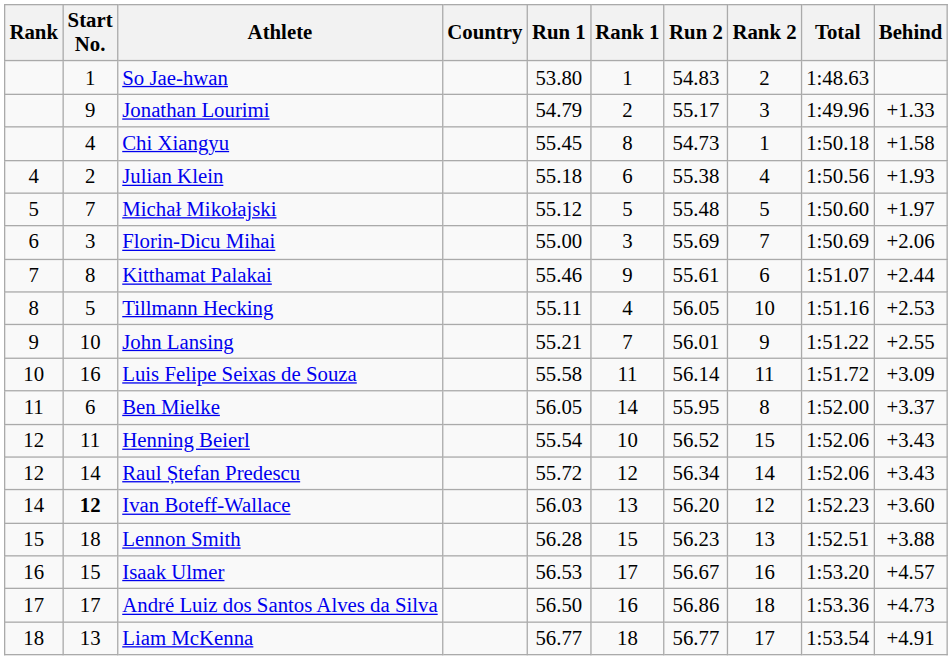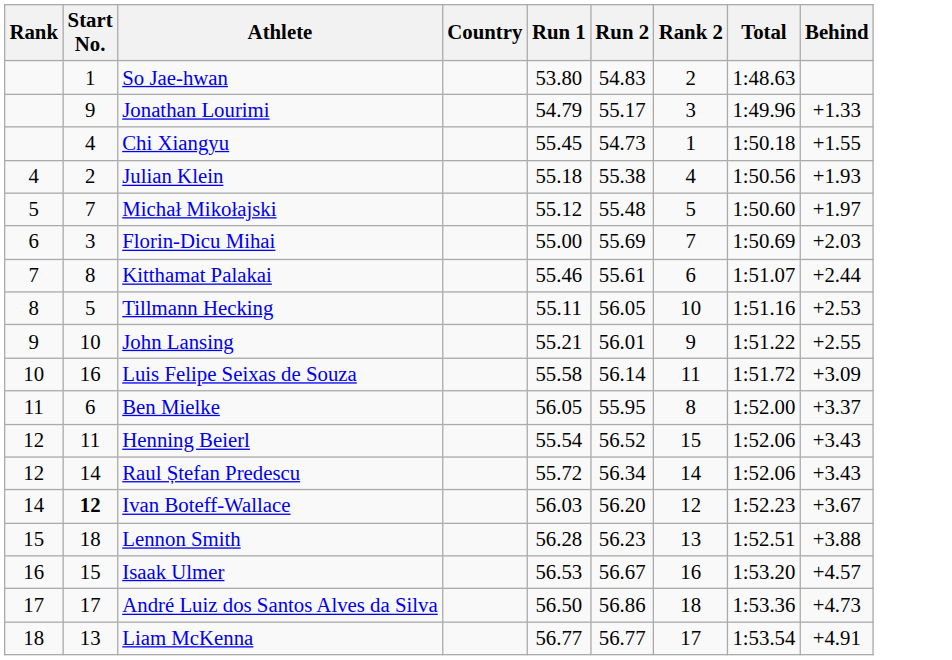 <table class="wikitable sortable" style="text-align:center">
 <tr>
 <th>Rank</th>
 <th>Start<br>No.</th>
 <th>Athlete</th>
 <th>Country</th>
 <th>Run 1</th>
-<th>Rank 1</th>
 <th>Run 2</th>
 <th>Rank 2</th>
 <th>Total</th>
 <th>Behind</th>
 </tr>
 <tr>
 <td></td>
 <td>1</td>
 <td align=left><a href='#'>So Jae-hwan</a></td>
 <td align=left></td>
 <td>53.80</td>
-<td>1</td>
 <td>54.83</td>
 <td>2</td>
 <td>1:48.63</td>
 <td></td>
 </tr>
 <tr>
 <td></td>
 <td>9</td>
 <td align=left><a href='#'>Jonathan Lourimi</a></td>
 <td align=left></td>
 <td>54.79</td>
-<td>2</td>
 <td>55.17</td>
 <td>3</td>
 <td>1:49.96</td>
 <td>+1.33</td>
 </tr>
 <tr>
 <td></td>
 <td>4</td>
 <td align=left><a href='#'>Chi Xiangyu</a></td>
 <td align=left></td>
 <td>55.45</td>
-<td>8</td>
 <td>54.73</td>
 <td>1</td>
 <td>1:50.18</td>
-<td>+1.58</td>
+<td>+1.55</td>
 </tr>
 <tr>
 <td>4</td>
 <td>2</td>
 <td align=left><a href='#'>Julian Klein</a></td>
 <td align=left></td>
 <td>55.18</td>
-<td>6</td>
 <td>55.38</td>
 <td>4</td>
 <td>1:50.56</td>
 <td>+1.93</td>
 </tr>
 <tr>
 <td>5</td>
 <td>7</td>
 <td align=left><a href='#'>Michał Mikołajski</a></td>
 <td align=left></td>
 <td>55.12</td>
-<td>5</td>
 <td>55.48</td>
 <td>5</td>
 <td>1:50.60</td>
 <td>+1.97</td>
 </tr>
 <tr>
 <td>6</td>
 <td>3</td>
 <td align=left><a href='#'>Florin-Dicu Mihai</a></td>
 <td align=left></td>
 <td>55.00</td>
-<td>3</td>
 <td>55.69</td>
 <td>7</td>
 <td>1:50.69</td>
-<td>+2.06</td>
+<td>+2.03</td>
 </tr>
 <tr>
 <td>7</td>
 <td>8</td>
 <td align=left><a href='#'>Kitthamat Palakai</a></td>
 <td align=left></td>
 <td>55.46</td>
-<td>9</td>
 <td>55.61</td>
 <td>6</td>
 <td>1:51.07</td>
 <td>+2.44</td>
 </tr>
 <tr>
 <td>8</td>
 <td>5</td>
 <td align=left><a href='#'>Tillmann Hecking</a></td>
 <td align=left></td>
 <td>55.11</td>
-<td>4</td>
 <td>56.05</td>
 <td>10</td>
 <td>1:51.16</td>
 <td>+2.53</td>
 </tr>
 <tr>
 <td>9</td>
 <td>10</td>
 <td align=left><a href='#'>John Lansing</a></td>
 <td align=left></td>
 <td>55.21</td>
-<td>7</td>
 <td>56.01</td>
 <td>9</td>
 <td>1:51.22</td>
 <td>+2.55</td>
 </tr>
 <tr>
 <td>10</td>
 <td>16</td>
 <td align=left><a href='#'>Luis Felipe Seixas de Souza</a></td>
 <td align=left></td>
 <td>55.58</td>
-<td>11</td>
 <td>56.14</td>
 <td>11</td>
 <td>1:51.72</td>
 <td>+3.09</td>
 </tr>
 <tr>
 <td>11</td>
 <td>6</td>
 <td align=left><a href='#'>Ben Mielke</a></td>
 <td align=left></td>
 <td>56.05</td>
-<td>14</td>
 <td>55.95</td>
 <td>8</td>
 <td>1:52.00</td>
 <td>+3.37</td>
 </tr>
 <tr>
 <td>12</td>
 <td>11</td>
 <td align=left><a href='#'>Henning Beierl</a></td>
 <td align=left></td>
 <td>55.54</td>
-<td>10</td>
 <td>56.52</td>
 <td>15</td>
 <td>1:52.06</td>
 <td>+3.43</td>
 </tr>
 <tr>
 <td>12</td>
 <td>14</td>
 <td align=left><a href='#'>Raul Ștefan Predescu</a></td>
 <td align=left></td>
 <td>55.72</td>
-<td>12</td>
 <td>56.34</td>
 <td>14</td>
 <td>1:52.06</td>
 <td>+3.43</td>
 </tr>
 <tr>
 <td>14</td>
 <td><strong>12</strong></td>
 <td align=left><a href='#'>Ivan Boteff-Wallace</a></td>
 <td align=left></td>
 <td>56.03</td>
-<td>13</td>
 <td>56.20</td>
 <td>12</td>
 <td>1:52.23</td>
-<td>+3.60</td>
+<td>+3.67</td>
 </tr>
 <tr>
 <td>15</td>
 <td>18</td>
 <td align=left><a href='#'>Lennon Smith</a></td>
 <td align=left></td>
 <td>56.28</td>
-<td>15</td>
 <td>56.23</td>
 <td>13</td>
 <td>1:52.51</td>
 <td>+3.88</td>
 </tr>
 <tr>
 <td>16</td>
 <td>15</td>
 <td align=left><a href='#'>Isaak Ulmer</a></td>
 <td align=left></td>
 <td>56.53</td>
-<td>17</td>
 <td>56.67</td>
 <td>16</td>
 <td>1:53.20</td>
 <td>+4.57</td>
 </tr>
 <tr>
 <td>17</td>
 <td>17</td>
 <td align=left><a href='#'>André Luiz dos Santos Alves da Silva</a></td>
 <td align=left></td>
 <td>56.50</td>
-<td>16</td>
 <td>56.86</td>
 <td>18</td>
 <td>1:53.36</td>
 <td>+4.73</td>
 </tr>
 <tr>
 <td>18</td>
 <td>13</td>
 <td align=left><a href='#'>Liam McKenna</a></td>
 <td align=left></td>
 <td>56.77</td>
-<td>18</td>
 <td>56.77</td>
 <td>17</td>
 <td>1:53.54</td>
 <td>+4.91</td>
 </tr>
 </table>
